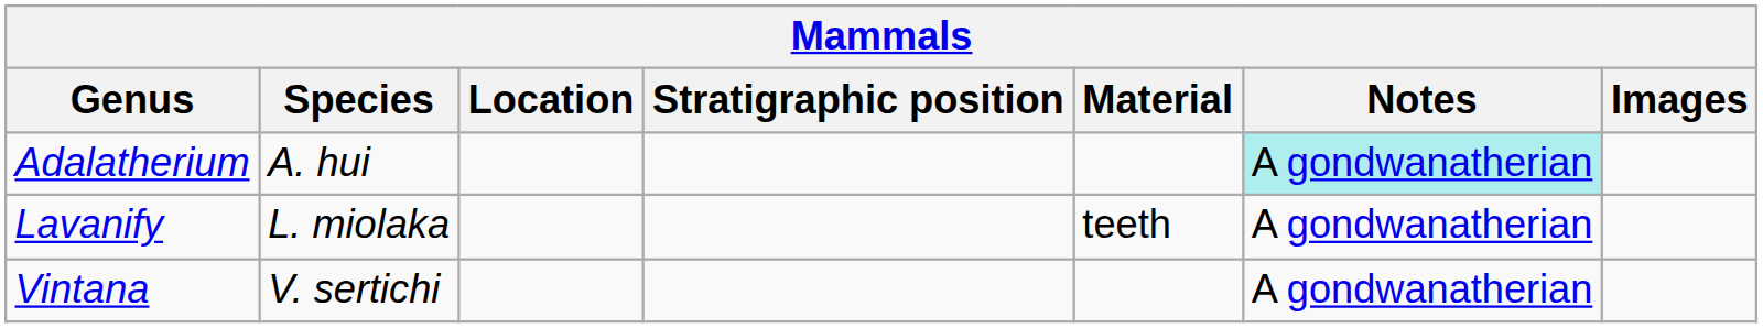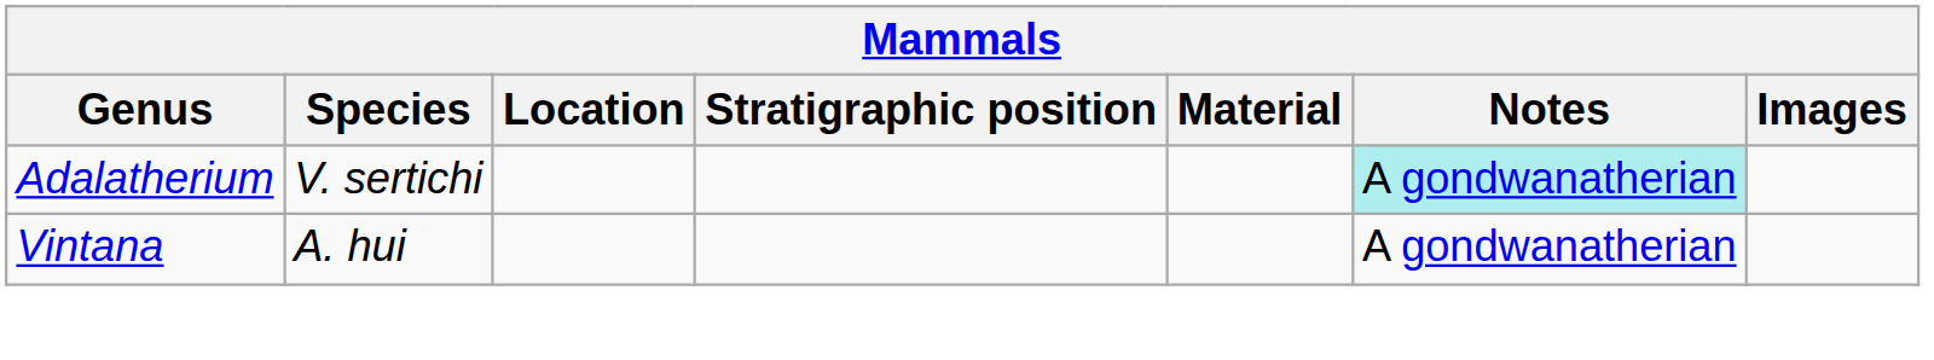 <table class="wikitable" align="center">
 <tr>
 <th colspan="7" align="center"><a href='#'>Mammals</a></th>
 </tr>
 <tr>
 <th>Genus</th>
 <th>Species</th>
 <th>Location</th>
 <th>Stratigraphic position</th>
 <th>Material</th>
 <th>Notes</th>
 <th>Images</th>
 </tr>
 <tr>
 <td><em><a href='#'>Adalatherium</a></em></td>
-<td><em>A. hui</em></td>
+<td><em>V. sertichi</em></td>
 <td></td>
 <td></td>
 <td></td>
 <td style="background: paleturquoise;">A <a href='#'>gondwanatherian</a></td>
 <td></td>
 </tr>
 <tr>
-<td><em><a href='#'>Lavanify</a></em></td>
-<td><em>L. miolaka</em></td>
-<td></td>
-<td></td>
-<td>teeth</td>
-<td>A <a href='#'>gondwanatherian</a></td>
-<td></td>
-</tr>
-<tr>
 <td><em><a href='#'>Vintana</a></em></td>
-<td><em>V. sertichi</em></td>
+<td><em>A. hui</em></td>
 <td></td>
 <td></td>
 <td></td>
 <td>A <a href='#'>gondwanatherian</a></td>
 <td></td>
 </tr>
 </table>
